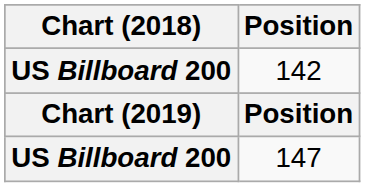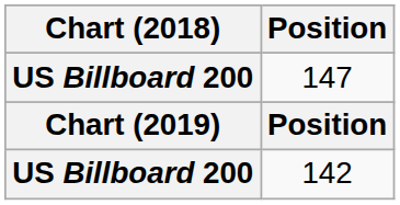 <table class="wikitable plainrowheaders" style="text-align:center">
 <tr>
 <th scope="col">Chart (2018)</th>
 <th scope="col">Position</th>
 </tr>
 <tr>
 <th scope="row">US <em>Billboard</em> 200</th>
-<td>142</td>
+<td>147</td>
 </tr>
 <tr>
 <th scope="col">Chart (2019)</th>
 <th scope="col">Position</th>
 </tr>
 <tr>
 <th scope="row">US <em>Billboard</em> 200</th>
-<td>147</td>
+<td>142</td>
 </tr>
 </table>
